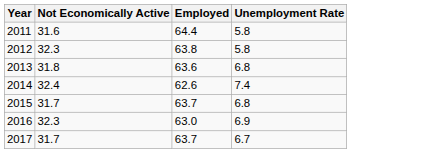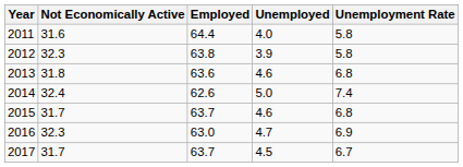 <table class="wikitable sortable static-row-numbers static-row-header-text">
 <tr>
 <th>Year</th>
 <th>Not Economically Active</th>
 <th>Employed</th>
+<th>Unemployed</th>
 <th>Unemployment Rate</th>
 </tr>
 <tr>
 <td>2011</td>
 <td>31.6</td>
 <td>64.4</td>
+<td>4.0</td>
 <td>5.8</td>
 </tr>
 <tr>
 <td>2012</td>
 <td>32.3</td>
 <td>63.8</td>
+<td>3.9</td>
 <td>5.8</td>
 </tr>
 <tr>
 <td>2013</td>
 <td>31.8</td>
 <td>63.6</td>
+<td>4.6</td>
 <td>6.8</td>
 </tr>
 <tr>
 <td>2014</td>
 <td>32.4</td>
 <td>62.6</td>
+<td>5.0</td>
 <td>7.4</td>
 </tr>
 <tr>
 <td>2015</td>
 <td>31.7</td>
 <td>63.7</td>
+<td>4.6</td>
 <td>6.8</td>
 </tr>
 <tr j>
 <td>2016</td>
 <td>32.3</td>
 <td>63.0</td>
+<td>4.7</td>
 <td>6.9</td>
 </tr>
 <tr>
 <td>2017</td>
 <td>31.7</td>
 <td>63.7</td>
+<td>4.5</td>
 <td>6.7</td>
 </tr>
 </table>
